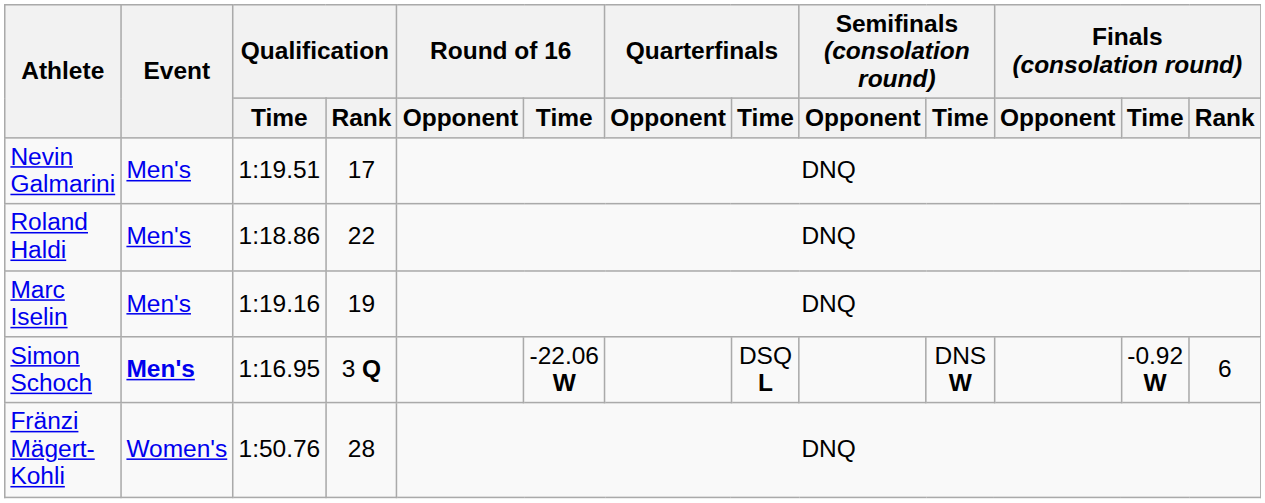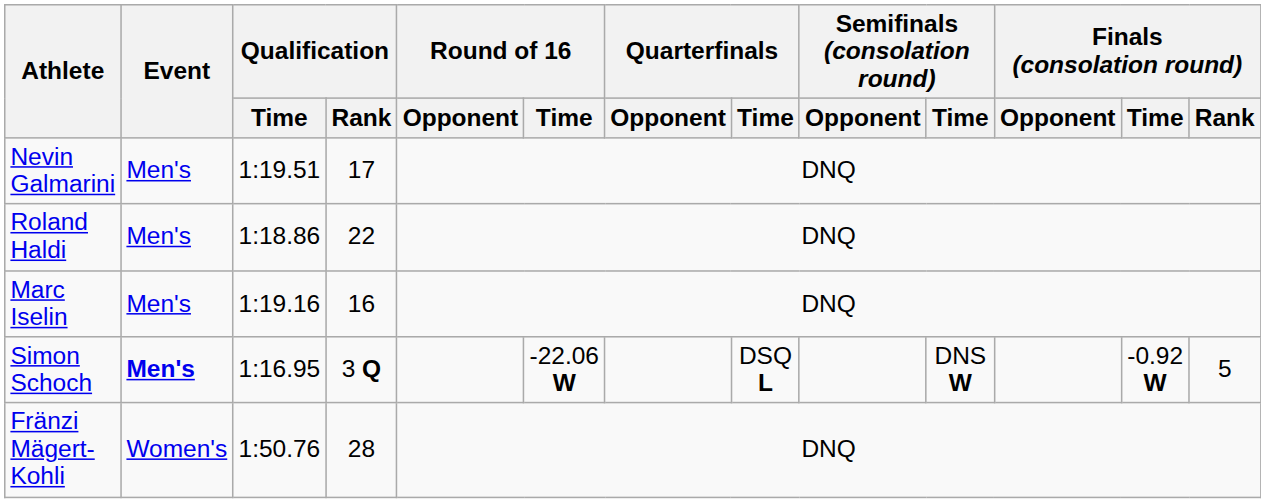 <table class="wikitable">
 <tr>
 <th rowspan="2">Athlete</th>
 <th rowspan="2">Event</th>
 <th colspan="2">Qualification</th>
 <th colspan="2">Round of 16</th>
 <th colspan="2">Quarterfinals</th>
 <th colspan="2">Semifinals <br> <em>(consolation round)</em></th>
 <th colspan="3">Finals <br> <em>(consolation round)</em></th>
 </tr>
 <tr>
 <th>Time</th>
 <th>Rank</th>
 <th>Opponent</th>
 <th>Time</th>
 <th>Opponent</th>
 <th>Time</th>
 <th>Opponent</th>
 <th>Time</th>
 <th>Opponent</th>
 <th>Time</th>
 <th>Rank</th>
 </tr>
 <tr>
 <td><a href='#'>Nevin Galmarini</a></td>
 <td><a href='#'>Men's</a></td>
 <td align="center">1:19.51</td>
 <td align="center">17</td>
 <td colspan=9 align="center">DNQ</td>
 </tr>
 <tr>
 <td><a href='#'>Roland Haldi</a></td>
 <td><a href='#'>Men's</a></td>
 <td align="center">1:18.86</td>
 <td align="center">22</td>
 <td colspan=9 align="center">DNQ</td>
 </tr>
 <tr>
 <td><a href='#'>Marc Iselin</a></td>
 <td><a href='#'>Men's</a></td>
 <td align="center">1:19.16</td>
-<td align="center">19</td>
+<td align="center">16</td>
 <td colspan=9 align="center">DNQ</td>
 </tr>
 <tr>
 <td><a href='#'>Simon Schoch</a></td>
 <td><strong><a href='#'>Men's</a></strong></td>
 <td align="center">1:16.95</td>
 <td align="center">3 <strong>Q</strong></td>
 <td align="center"></td>
 <td align="center">-22.06 <strong>W</strong></td>
 <td align="center"></td>
 <td align="center">DSQ <strong>L</strong></td>
 <td align="center"></td>
 <td align="center">DNS <strong>W</strong></td>
 <td align="center"></td>
 <td align="center">-0.92 <strong>W</strong></td>
-<td align="center">6</td>
+<td align="center">5</td>
 </tr>
 <tr>
 <td><a href='#'>Fränzi Mägert-Kohli</a></td>
 <td><a href='#'>Women's</a></td>
 <td align="center">1:50.76</td>
 <td align="center">28</td>
 <td colspan=9 align="center">DNQ</td>
 </tr>
 </table>
